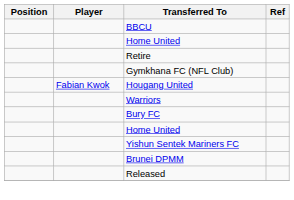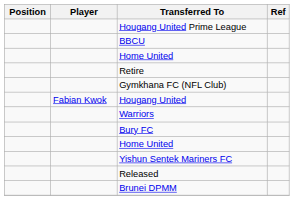 <table class="wikitable sortable" style="width:75%; text-align:center; font-size:95%; text-align:left;">
 <tr>
 <th><strong>Position</strong></th>
 <th><strong>Player</strong></th>
 <th><strong>Transferred To</strong></th>
 <th><strong>Ref</strong></th>
+</tr>
+<tr>
+<td></td>
+<td></td>
+<td> <a href='#'>Hougang United</a> Prime League</td>
+<td></td>
 </tr>
 <tr>
 <td></td>
 <td></td>
 <td> <a href='#'>BBCU</a></td>
 <td></td>
 </tr>
 <tr>
 <td></td>
 <td></td>
 <td> <a href='#'>Home United</a></td>
 <td></td>
 </tr>
 <tr>
 <td></td>
 <td></td>
 <td>Retire</td>
 <td></td>
 </tr>
 <tr>
 <td></td>
 <td></td>
 <td>Gymkhana FC (NFL Club)</td>
 <td></td>
 </tr>
 <tr>
 <td></td>
 <td> <a href='#'>Fabian Kwok</a></td>
 <td> <a href='#'>Hougang United</a></td>
 <td></td>
 </tr>
 <tr>
 <td></td>
 <td></td>
 <td> <a href='#'>Warriors</a></td>
 <td></td>
 </tr>
 <tr>
 <td></td>
 <td></td>
 <td> <a href='#'>Bury FC</a></td>
 <td></td>
 </tr>
 <tr>
 <td></td>
 <td></td>
 <td> <a href='#'>Home United</a></td>
 <td></td>
 </tr>
 <tr>
 <td></td>
 <td></td>
 <td> <a href='#'>Yishun Sentek Mariners FC</a></td>
 <td></td>
 </tr>
 <tr>
 <td></td>
 <td></td>
-<td> <a href='#'>Brunei DPMM</a></td>
+<td>Released</td>
 <td></td>
 </tr>
 <tr>
 <td></td>
 <td></td>
-<td>Released</td>
+<td> <a href='#'>Brunei DPMM</a></td>
 <td></td>
 </tr>
 <tr>
 </tr>
 </table>
